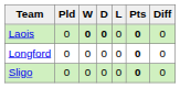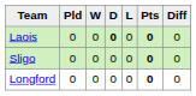 <table style=border-collapse:collapse border=1 cellspacing=0 cellpadding=5>
 <tr align=center bgcolor=#efefef>
 <th>Team</th>
 <th>Pld</th>
 <th>W</th>
 <th>D</th>
 <th>L</th>
 <th>Pts</th>
 <th>Diff</th>
 </tr>
 <tr align=center style="background:#D0F0C0;">
 <td style="text-align:left;"> <a href='#'>Laois</a></td>
 <td>0</td>
+<td>0</td>
 <td><strong>0</strong></td>
+<td>0</td>
 <td><strong>0</strong></td>
+<td>0</td>
+</tr>
+<tr align=center style="background:#D0F0C0;">
+<td style="text-align:left;"> <a href='#'>Sligo</a></td>
+<td>0</td>
+<td>0</td>
+<td>0</td>
 <td>0</td>
 <td><strong>0</strong></td>
 <td>0</td>
 </tr>
 <tr align=center style="background:#FFFFFF;">
 <td style="text-align:left;"> <a href='#'>Longford</a></td>
 <td>0</td>
 <td>0</td>
 <td>0</td>
 <td>0</td>
 <td><strong>0</strong></td>
 <td>0</td>
 </tr>
-<tr align=center style="background:#D0F0C0;">
-<td style="text-align:left;"> <a href='#'>Sligo</a></td>
-<td>0</td>
-<td>0</td>
-<td>0</td>
-<td>0</td>
-<td><strong>0</strong></td>
-<td>0</td>
-</tr>
 </table>
